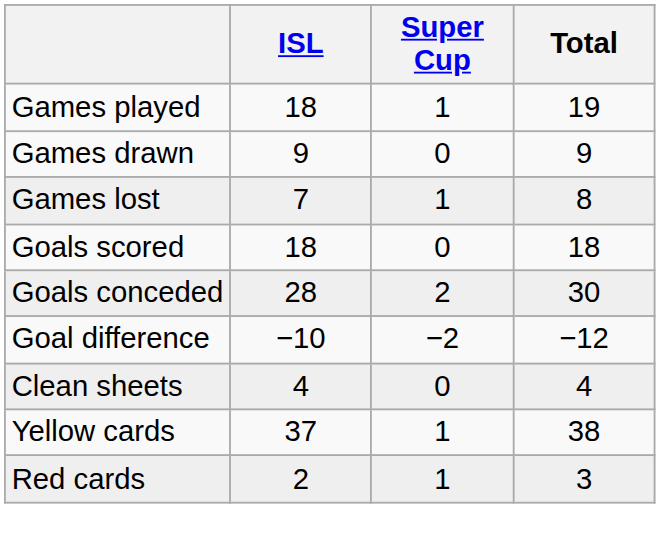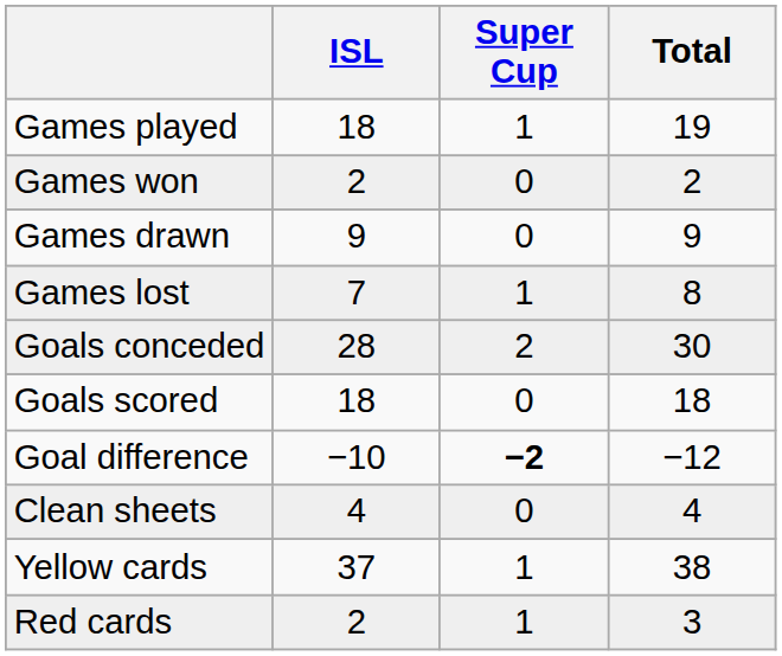 <table class="wikitable" style="text-align: center;">
 <tr>
 <th></th>
 <th style="width:70px;"><a href='#'>ISL</a></th>
 <th style="width:70px;"><a href='#'>Super Cup</a></th>
 <th style="width:70px;">Total</th>
 </tr>
 <tr>
 <td align=left>Games played</td>
 <td>18</td>
 <td>1</td>
 <td>19</td>
 </tr>
+<tr bgcolor="#efefef">
+<td align=left>Games won</td>
+<td>2</td>
+<td>0</td>
+<td>2</td>
+</tr>
 <tr>
 <td align=left>Games drawn</td>
 <td>9</td>
 <td>0</td>
 <td>9</td>
 </tr>
 <tr bgcolor="#efefef">
 <td align=left>Games lost</td>
 <td>7</td>
 <td>1</td>
 <td>8</td>
 </tr>
-<tr>
-<td align=left>Goals scored</td>
-<td>18</td>
-<td>0</td>
-<td>18</td>
-</tr>
 <tr bgcolor="#efefef">
 <td align=left>Goals conceded</td>
 <td>28</td>
 <td>2</td>
 <td>30</td>
 </tr>
 <tr>
+<td align=left>Goals scored</td>
+<td>18</td>
+<td>0</td>
+<td>18</td>
+</tr>
+<tr>
 <td align=left>Goal difference</td>
 <td>−10</td>
-<td>−2</td>
+<td><strong>−2</strong></td>
 <td>−12</td>
 </tr>
 <tr bgcolor="#efefef">
 <td align=left>Clean sheets</td>
 <td>4</td>
 <td>0</td>
 <td>4</td>
 </tr>
 <tr>
 <td align=left>Yellow cards</td>
 <td>37</td>
 <td>1</td>
 <td>38</td>
 </tr>
 <tr bgcolor="#efefef">
 <td align=left>Red cards</td>
 <td>2</td>
 <td>1</td>
 <td>3</td>
 </tr>
 </table>
